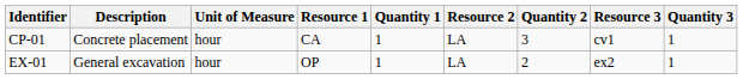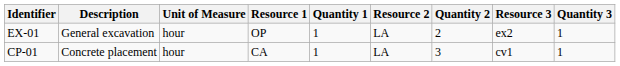 <table class="wikitable">
 <tr>
 <th>Identifier</th>
 <th>Description</th>
 <th>Unit of Measure</th>
 <th>Resource 1</th>
 <th>Quantity 1</th>
 <th>Resource 2</th>
 <th>Quantity 2</th>
 <th>Resource 3</th>
 <th>Quantity 3</th>
 </tr>
 <tr>
+<td>EX-01</td>
+<td>General excavation</td>
+<td>hour</td>
+<td>OP</td>
+<td>1</td>
+<td>LA</td>
+<td>2</td>
+<td>ex2</td>
+<td>1</td>
+</tr>
+<tr>
 <td>CP-01</td>
 <td>Concrete placement</td>
 <td>hour</td>
 <td>CA</td>
 <td>1</td>
 <td>LA</td>
 <td>3</td>
 <td>cv1</td>
 <td>1</td>
 </tr>
-<tr>
-<td>EX-01</td>
-<td>General excavation</td>
-<td>hour</td>
-<td>OP</td>
-<td>1</td>
-<td>LA</td>
-<td>2</td>
-<td>ex2</td>
-<td>1</td>
-</tr>
 </table>
